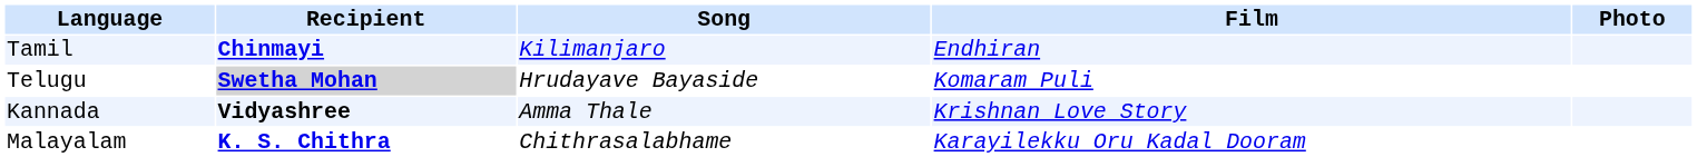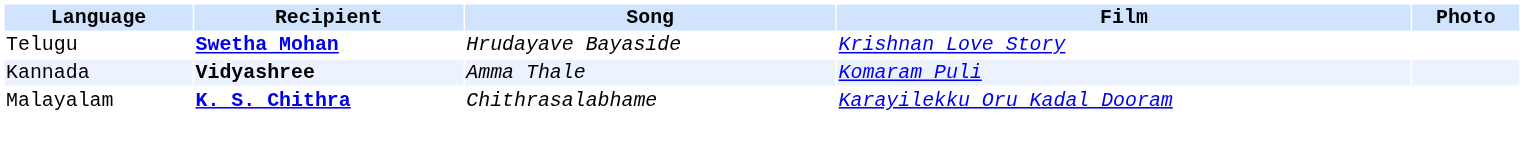 <table cellspacing="1" cellpadding="1" border="0" style="width:50%;">
 <tr style="background:#d1e4fd;">
 <th>Language</th>
 <th>Recipient</th>
 <th>Song</th>
 <th>Film</th>
 <th>Photo</th>
 </tr>
-<tr style="background:#edf3fe;">
-<td>Tamil</td>
-<td><strong><a href='#'>Chinmayi</a></strong></td>
-<td><em><a href='#'>Kilimanjaro</a></em></td>
-<td><em><a href='#'>Endhiran</a></em></td>
-<td></td>
-</tr>
 <tr>
 <td>Telugu</td>
-<td style="background: lightgrey;"><strong><a href='#'>Swetha Mohan</a></strong></td>
+<td><strong><a href='#'>Swetha Mohan</a></strong></td>
 <td><em>Hrudayave Bayaside</em></td>
-<td><em><a href='#'>Komaram Puli</a></em></td>
+<td><em><a href='#'>Krishnan Love Story</a></em></td>
 <td></td>
 </tr>
 <tr style="background:#edf3fe;">
 <td>Kannada</td>
 <td><strong>Vidyashree</strong></td>
 <td><em>Amma Thale</em></td>
-<td><em><a href='#'>Krishnan Love Story</a></em></td>
+<td><em><a href='#'>Komaram Puli</a></em></td>
 <td></td>
 </tr>
 <tr>
 <td>Malayalam</td>
 <td><strong><a href='#'>K. S. Chithra</a></strong></td>
 <td><em>Chithrasalabhame</em></td>
 <td><em><a href='#'>Karayilekku Oru Kadal Dooram</a></em></td>
 <td></td>
 </tr>
 </table>
